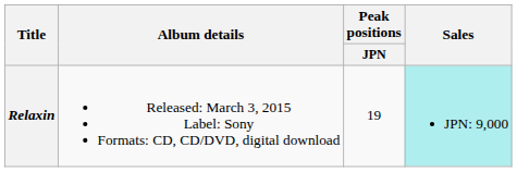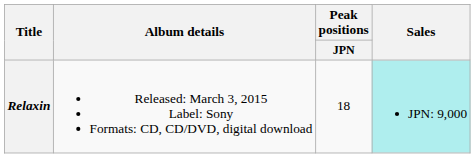 <table class="wikitable plainrowheaders" style="text-align:center;">
 <tr>
 <th rowspan="2">Title</th>
 <th rowspan="2">Album details</th>
 <th colspan="1">Peak positions</th>
 <th rowspan="2">Sales</th>
 </tr>
 <tr>
 <th scope="col" style="width:3em;font-size:90%;">JPN<br></th>
 </tr>
 <tr>
 <th scope="row"><em>Relaxin<strong></th>
 <td><br><ul><li>Released: March 3, 2015</li><li>Label: Sony</li><li>Formats: CD, CD/DVD, digital download</li></ul></td>
-<td>19</td>
+<td>18</td>
 <td style="background: paleturquoise;"><br><ul><li>JPN: 9,000</li></ul></td>
 </tr>
 </table>
